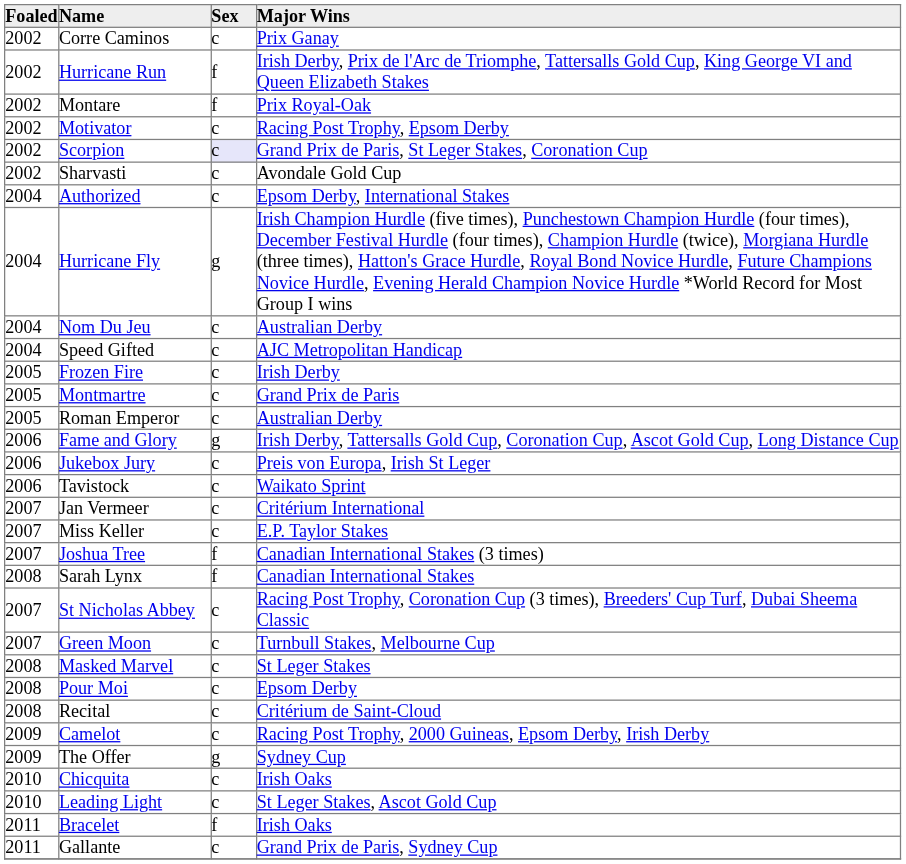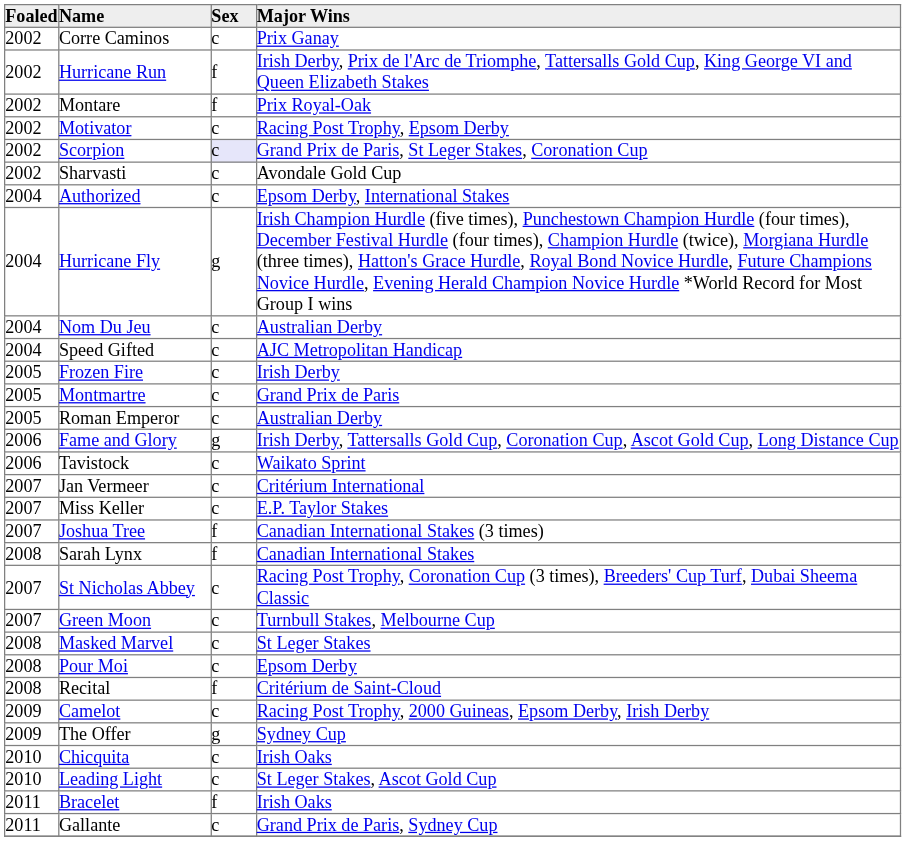 <table border="1" cellpadding="0" style="border-collapse: collapse; font-size:90%">
 <tr bgcolor="#eeeeee">
 <td width="35px"><strong>Foaled</strong></td>
 <td width="120px"><strong>Name</strong></td>
 <td width="35px"><strong>Sex</strong></td>
 <td width="510px"><strong>Major Wins</strong></td>
 </tr>
 <tr>
 <td>2002</td>
 <td>Corre Caminos</td>
 <td>c</td>
 <td><a href='#'>Prix Ganay</a></td>
 </tr>
 <tr>
 <td>2002</td>
 <td><a href='#'>Hurricane Run</a></td>
 <td>f</td>
 <td><a href='#'>Irish Derby</a>, <a href='#'>Prix de l'Arc de Triomphe</a>, <a href='#'>Tattersalls Gold Cup</a>, <a href='#'>King George VI and Queen Elizabeth Stakes</a></td>
 </tr>
 <tr>
 <td>2002</td>
 <td>Montare</td>
 <td>f</td>
 <td><a href='#'>Prix Royal-Oak</a></td>
 </tr>
 <tr>
 <td>2002</td>
 <td><a href='#'>Motivator</a></td>
 <td>c</td>
 <td><a href='#'>Racing Post Trophy</a>, <a href='#'>Epsom Derby</a></td>
 </tr>
 <tr>
 <td>2002</td>
 <td><a href='#'>Scorpion</a></td>
 <td style="background: lavender;">c</td>
 <td><a href='#'>Grand Prix de Paris</a>, <a href='#'>St Leger Stakes</a>, <a href='#'>Coronation Cup</a></td>
 </tr>
 <tr>
 <td>2002</td>
 <td>Sharvasti</td>
 <td>c</td>
 <td>Avondale Gold Cup</td>
 </tr>
 <tr>
 <td>2004</td>
 <td><a href='#'>Authorized</a></td>
 <td>c</td>
 <td><a href='#'>Epsom Derby</a>, <a href='#'>International Stakes</a></td>
 </tr>
 <tr>
 <td>2004</td>
 <td><a href='#'>Hurricane Fly</a></td>
 <td>g</td>
 <td><a href='#'>Irish Champion Hurdle</a> (five times), <a href='#'>Punchestown Champion Hurdle</a> (four times), <a href='#'>December Festival Hurdle</a> (four times), <a href='#'>Champion Hurdle</a> (twice), <a href='#'>Morgiana Hurdle</a> (three times), <a href='#'>Hatton's Grace Hurdle</a>, <a href='#'>Royal Bond Novice Hurdle</a>, <a href='#'>Future Champions Novice Hurdle</a>, <a href='#'>Evening Herald Champion Novice Hurdle</a>                     *World Record for Most Group I wins</td>
 </tr>
 <tr>
 <td>2004</td>
 <td><a href='#'>Nom Du Jeu</a></td>
 <td>c</td>
 <td><a href='#'>Australian Derby</a></td>
 </tr>
 <tr>
 <td>2004</td>
 <td>Speed Gifted</td>
 <td>c</td>
 <td><a href='#'>AJC Metropolitan Handicap</a></td>
 </tr>
 <tr>
 <td>2005</td>
 <td><a href='#'>Frozen Fire</a></td>
 <td>c</td>
 <td><a href='#'>Irish Derby</a></td>
 </tr>
 <tr>
 <td>2005</td>
 <td><a href='#'>Montmartre</a></td>
 <td>c</td>
 <td><a href='#'>Grand Prix de Paris</a></td>
 </tr>
 <tr>
 <td>2005</td>
 <td>Roman Emperor</td>
 <td>c</td>
 <td><a href='#'>Australian Derby</a></td>
 </tr>
 <tr>
 <td>2006</td>
 <td><a href='#'>Fame and Glory</a></td>
 <td>g</td>
 <td><a href='#'>Irish Derby</a>, <a href='#'>Tattersalls Gold Cup</a>, <a href='#'>Coronation Cup</a>, <a href='#'>Ascot Gold Cup</a>, <a href='#'>Long Distance Cup</a></td>
 </tr>
 <tr>
 <td>2006</td>
-<td><a href='#'>Jukebox Jury</a></td>
-<td>c</td>
-<td><a href='#'>Preis von Europa</a>, <a href='#'>Irish St Leger</a></td>
-</tr>
-<tr>
-<td>2006</td>
 <td>Tavistock</td>
 <td>c</td>
 <td><a href='#'>Waikato Sprint</a></td>
 </tr>
 <tr>
 <td>2007</td>
 <td>Jan Vermeer</td>
 <td>c</td>
 <td><a href='#'>Critérium International</a></td>
 </tr>
 <tr>
 <td>2007</td>
 <td>Miss Keller</td>
 <td>c</td>
 <td><a href='#'>E.P. Taylor Stakes</a></td>
 </tr>
 <tr>
 <td>2007</td>
 <td><a href='#'>Joshua Tree</a></td>
 <td>f</td>
 <td><a href='#'>Canadian International Stakes</a>  (3 times)</td>
 </tr>
 <tr>
 <td>2008</td>
 <td>Sarah Lynx</td>
 <td>f</td>
 <td><a href='#'>Canadian International Stakes</a></td>
 </tr>
 <tr>
 <td>2007</td>
 <td><a href='#'>St Nicholas Abbey</a></td>
 <td>c</td>
 <td><a href='#'>Racing Post Trophy</a>, <a href='#'>Coronation Cup</a> (3 times), <a href='#'>Breeders' Cup Turf</a>, <a href='#'>Dubai Sheema Classic</a></td>
 </tr>
 <tr>
 <td>2007</td>
 <td><a href='#'>Green Moon</a></td>
 <td>c</td>
 <td><a href='#'>Turnbull Stakes</a>, <a href='#'>Melbourne Cup</a></td>
 </tr>
 <tr>
 <td>2008</td>
 <td><a href='#'>Masked Marvel</a></td>
 <td>c</td>
 <td><a href='#'>St Leger Stakes</a></td>
 </tr>
 <tr>
 <td>2008</td>
 <td><a href='#'>Pour Moi</a></td>
 <td>c</td>
 <td><a href='#'>Epsom Derby</a></td>
 </tr>
 <tr>
 <td>2008</td>
 <td>Recital</td>
-<td>c</td>
+<td>f</td>
 <td><a href='#'>Critérium de Saint-Cloud</a></td>
 </tr>
 <tr>
 <td>2009</td>
 <td><a href='#'>Camelot</a></td>
 <td>c</td>
 <td><a href='#'>Racing Post Trophy</a>, <a href='#'>2000 Guineas</a>, <a href='#'>Epsom Derby</a>, <a href='#'>Irish Derby</a></td>
 </tr>
 <tr>
 <td>2009</td>
 <td>The Offer</td>
 <td>g</td>
 <td><a href='#'>Sydney Cup</a></td>
 </tr>
 <tr>
 <td>2010</td>
 <td><a href='#'>Chicquita</a></td>
 <td>c</td>
 <td><a href='#'>Irish Oaks</a></td>
 </tr>
 <tr>
 <td>2010</td>
 <td><a href='#'>Leading Light</a></td>
 <td>c</td>
 <td><a href='#'>St Leger Stakes</a>, <a href='#'>Ascot Gold Cup</a></td>
 </tr>
 <tr>
 <td>2011</td>
 <td><a href='#'>Bracelet</a></td>
 <td>f</td>
 <td><a href='#'>Irish Oaks</a></td>
 </tr>
 <tr>
 <td>2011</td>
 <td>Gallante</td>
 <td>c</td>
 <td><a href='#'>Grand Prix de Paris</a>, <a href='#'>Sydney Cup</a></td>
 </tr>
 <tr>
 </tr>
 </table>
